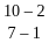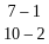 <table style="text-align:center">
 <tr>
 <th width=200></th>
 <th width=100></th>
 <th width=200></th>
 </tr>
 <tr>
 <td align=right><strong></strong></td>
-<td>10 – 2</td>
+<td>7 – 1</td>
 <td align=left></td>
 </tr>
 <tr>
 <td align=right><strong></strong></td>
-<td>7 – 1</td>
+<td>10 – 2</td>
 <td align=left></td>
 </tr>
 </table>
